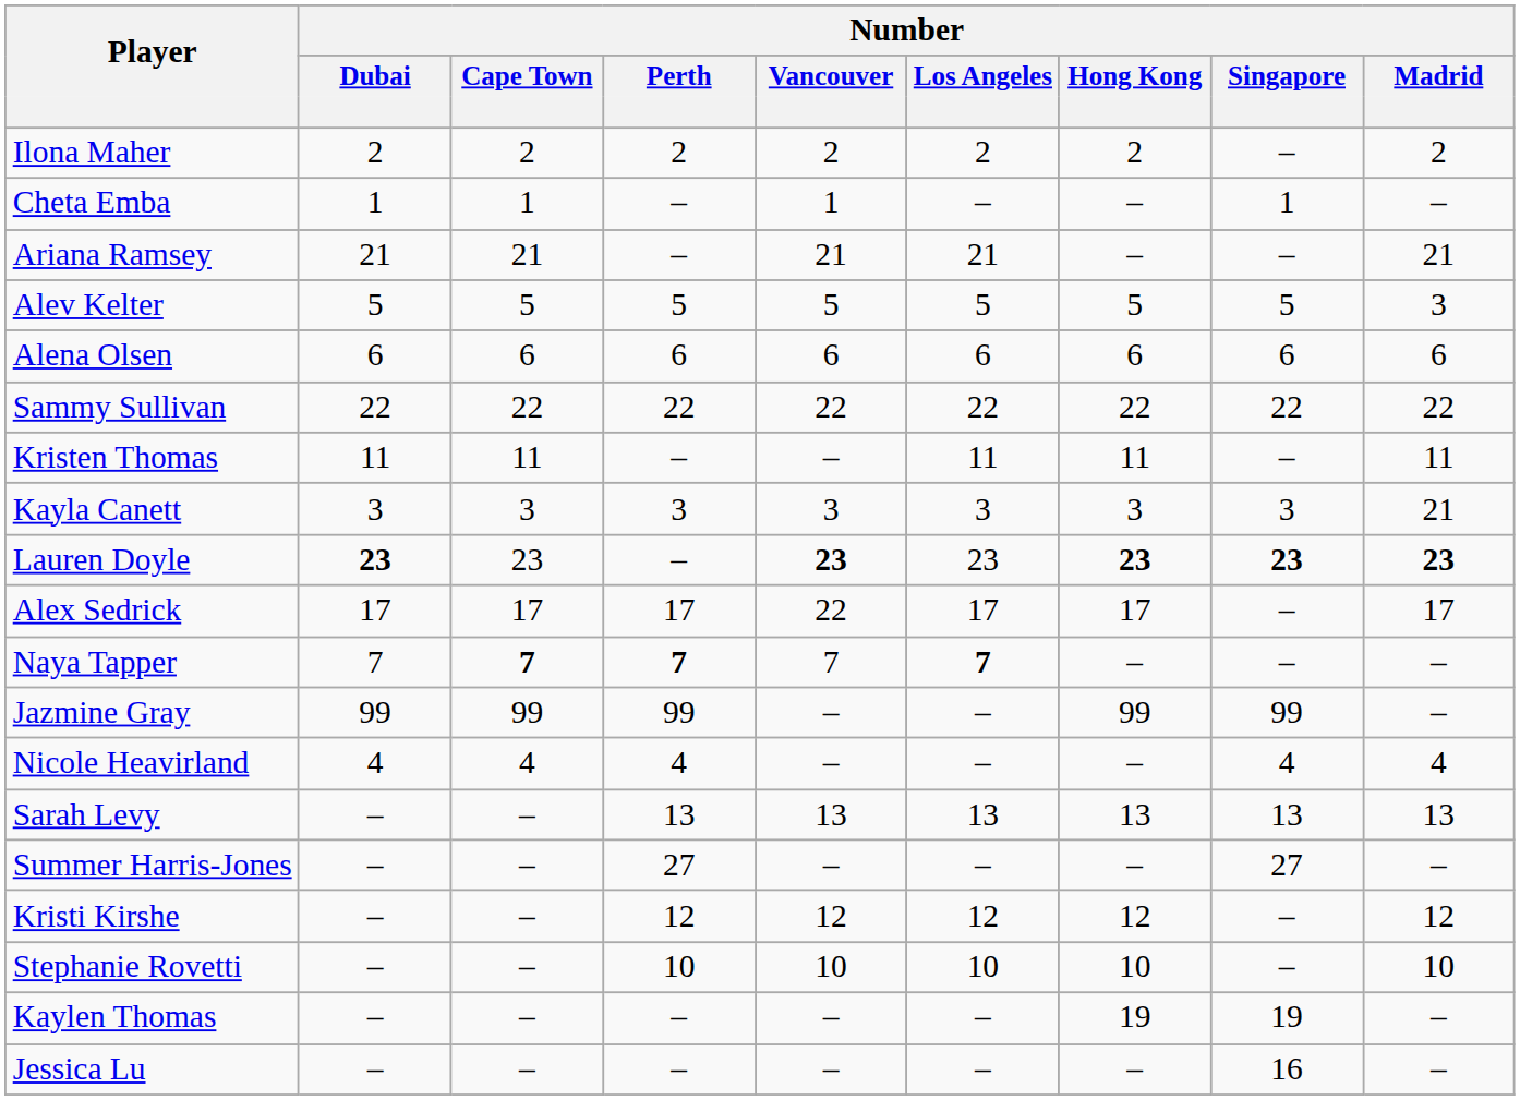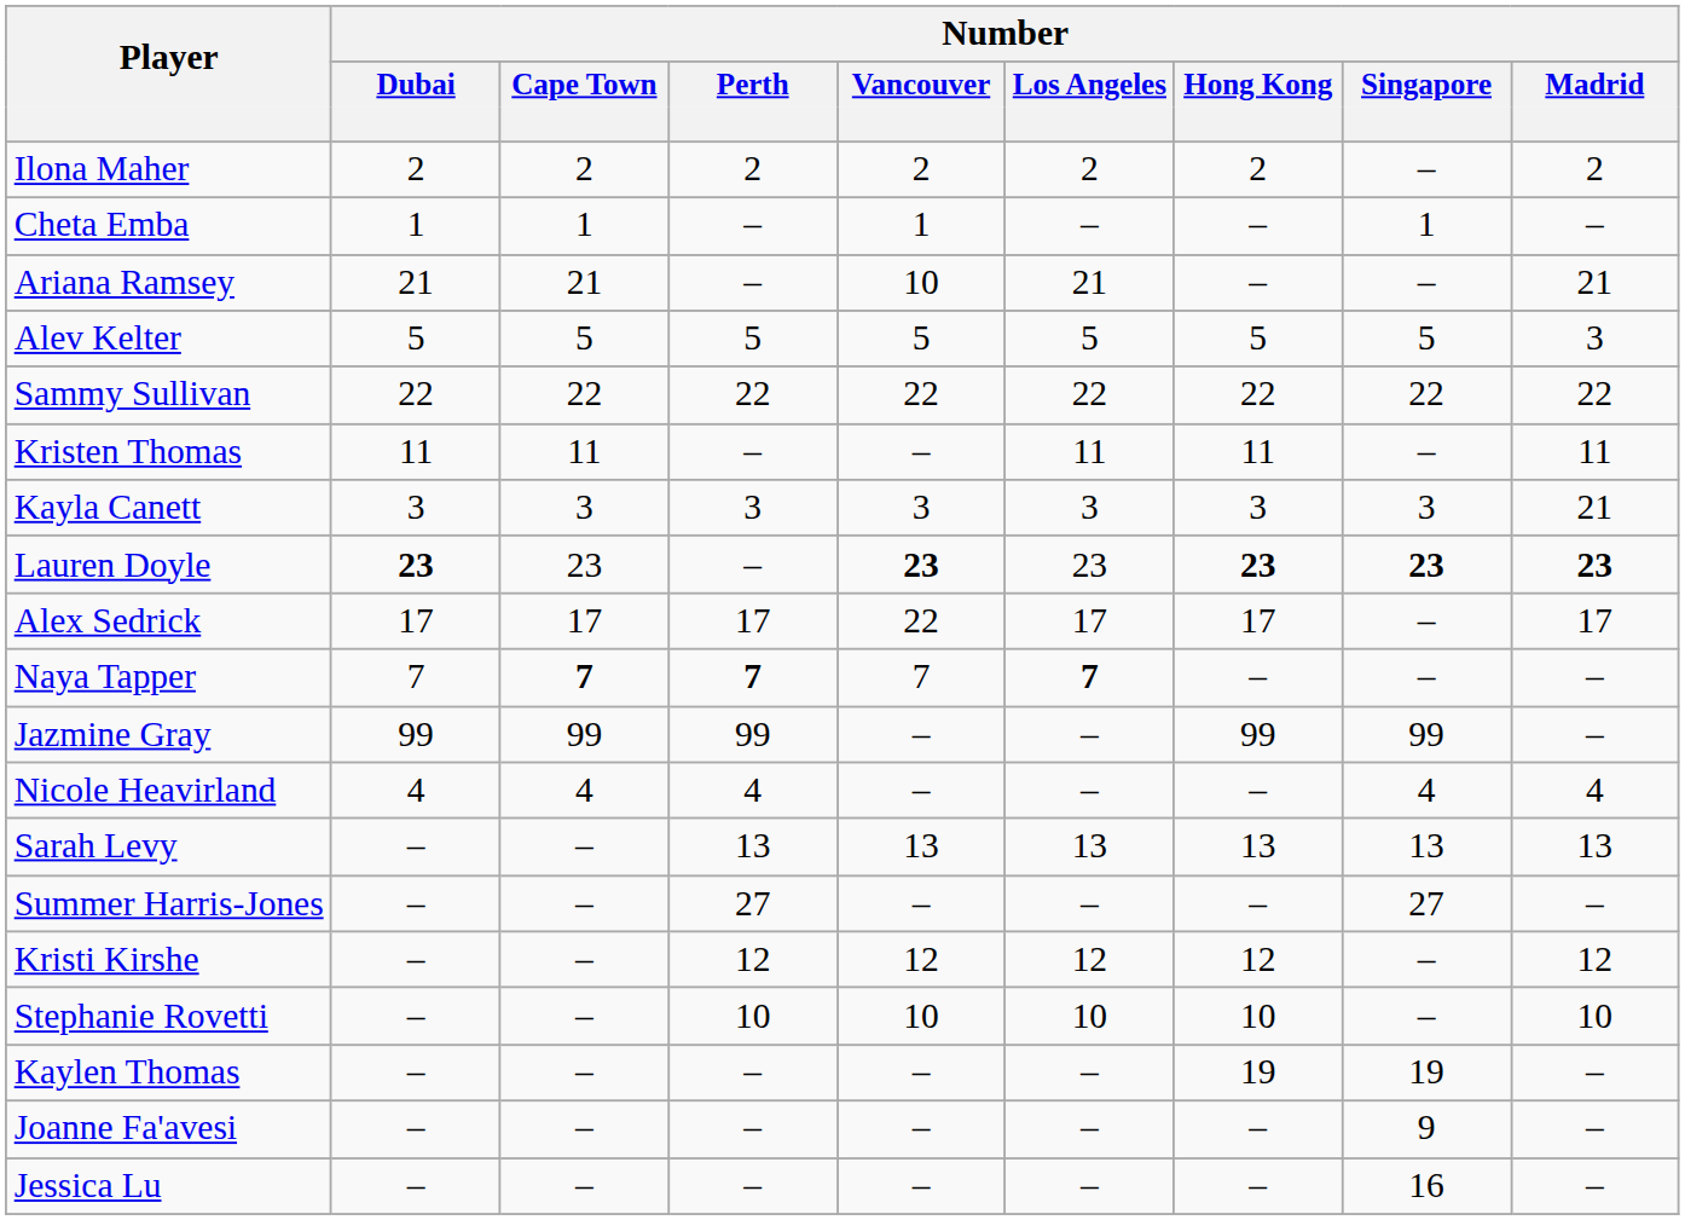 <table class="wikitable sortable" style="text-align:center;">
 <tr>
 <th rowspan="2" style="border-bottom:0px;">Player</th>
 <th colspan="8">Number</th>
 </tr>
 <tr>
 <th valign="top" style="width:5.2em; border-bottom:0px; padding:2px; font-size:85%;"><a href='#'>Dubai</a></th>
 <th valign="top" style="width:5.2em; border-bottom:0px; padding:2px; font-size:85%;"><a href='#'>Cape Town</a></th>
 <th valign="top" style="width:5.2em; border-bottom:0px; padding:2px; font-size:85%;"><a href='#'>Perth</a></th>
 <th valign="top" style="width:5.2em; border-bottom:0px; padding:2px; font-size:85%;"><a href='#'>Vancouver</a></th>
 <th valign="top" style="width:5.2em; border-bottom:0px; padding:2px; font-size:85%;"><a href='#'>Los Angeles</a></th>
 <th valign="top" style="width:5.2em; border-bottom:0px; padding:2px; font-size:85%;"><a href='#'>Hong Kong</a></th>
 <th valign="top" style="width:5.2em; border-bottom:0px; padding:2px; font-size:85%;"><a href='#'>Singapore</a></th>
 <th valign="top" style="width:5.2em; border-bottom:0px; padding:2px; font-size:85%;"><a href='#'>Madrid</a></th>
 </tr>
 <tr style="line-height:8px;">
 <th style="border-top:0px;"> </th>
 <th data-sort-type="number" style="border-top:0px;"></th>
 <th data-sort-type="number" style="border-top:0px;"></th>
 <th data-sort-type="number" style="border-top:0px;"></th>
 <th data-sort-type="number" style="border-top:0px;"></th>
 <th data-sort-type="number" style="border-top:0px;"></th>
 <th data-sort-type="number" style="border-top:0px;"></th>
 <th data-sort-type="number" style="border-top:0px;"></th>
 <th data-sort-type="number" style="border-top:0px;"></th>
 </tr>
 <tr>
 <td align="left"><a href='#'>Ilona Maher</a></td>
 <td>2</td>
 <td>2</td>
 <td>2</td>
 <td>2</td>
 <td>2</td>
 <td>2</td>
 <td>–</td>
 <td>2</td>
 </tr>
 <tr>
 <td align="left"><a href='#'>Cheta Emba</a></td>
 <td>1</td>
 <td>1</td>
 <td>–</td>
 <td>1</td>
 <td>–</td>
 <td>–</td>
 <td>1</td>
 <td>–</td>
 </tr>
 <tr>
 <td align="left"><a href='#'>Ariana Ramsey</a></td>
 <td>21</td>
 <td>21</td>
 <td>–</td>
-<td>21</td>
+<td>10</td>
 <td>21</td>
 <td>–</td>
 <td>–</td>
 <td>21</td>
 </tr>
 <tr>
 <td align="left"><a href='#'>Alev Kelter</a></td>
 <td>5</td>
 <td>5</td>
 <td>5</td>
 <td>5</td>
 <td>5</td>
 <td>5</td>
 <td>5</td>
 <td>3</td>
-</tr>
-<tr>
-<td align="left"><a href='#'>Alena Olsen</a></td>
-<td>6</td>
-<td>6</td>
-<td>6</td>
-<td>6</td>
-<td>6</td>
-<td>6</td>
-<td>6</td>
-<td>6</td>
 </tr>
 <tr>
 <td align="left"><a href='#'>Sammy Sullivan</a></td>
 <td>22</td>
 <td>22</td>
 <td>22</td>
 <td>22</td>
 <td>22</td>
 <td>22</td>
 <td>22</td>
 <td>22</td>
 </tr>
 <tr>
 <td align="left"><a href='#'>Kristen Thomas</a></td>
 <td>11</td>
 <td>11</td>
 <td>–</td>
 <td>–</td>
 <td>11</td>
 <td>11</td>
 <td>–</td>
 <td>11</td>
 </tr>
 <tr>
 <td align="left"><a href='#'>Kayla Canett</a></td>
 <td>3</td>
 <td>3</td>
 <td>3</td>
 <td>3</td>
 <td>3</td>
 <td>3</td>
 <td>3</td>
 <td>21</td>
 </tr>
 <tr>
 <td align="left"><a href='#'>Lauren Doyle</a></td>
 <td><strong>23</strong></td>
 <td>23</td>
 <td>–</td>
 <td><strong>23</strong></td>
 <td>23</td>
 <td><strong>23</strong></td>
 <td><strong>23</strong></td>
 <td><strong>23</strong></td>
 </tr>
 <tr>
 <td align="left"><a href='#'>Alex Sedrick</a></td>
 <td>17</td>
 <td>17</td>
 <td>17</td>
 <td>22</td>
 <td>17</td>
 <td>17</td>
 <td>–</td>
 <td>17</td>
 </tr>
 <tr>
 <td align="left"><a href='#'>Naya Tapper</a></td>
 <td>7</td>
 <td><strong>7</strong></td>
 <td><strong>7</strong></td>
 <td>7</td>
 <td><strong>7</strong></td>
 <td>–</td>
 <td>–</td>
 <td>–</td>
 </tr>
 <tr>
 <td align="left"><a href='#'>Jazmine Gray</a></td>
 <td>99</td>
 <td>99</td>
 <td>99</td>
 <td>–</td>
 <td>–</td>
 <td>99</td>
 <td>99</td>
 <td>–</td>
 </tr>
 <tr>
 <td align="left"><a href='#'>Nicole Heavirland</a></td>
 <td>4</td>
 <td>4</td>
 <td>4</td>
 <td>–</td>
 <td>–</td>
 <td>–</td>
 <td>4</td>
 <td>4</td>
 </tr>
 <tr>
 <td align="left"><a href='#'>Sarah Levy</a></td>
 <td>–</td>
 <td>–</td>
 <td>13</td>
 <td>13</td>
 <td>13</td>
 <td>13</td>
 <td>13</td>
 <td>13</td>
 </tr>
 <tr>
 <td align="left"><a href='#'>Summer Harris-Jones</a></td>
 <td>–</td>
 <td>–</td>
 <td>27</td>
 <td>–</td>
 <td>–</td>
 <td>–</td>
 <td>27</td>
 <td>–</td>
 </tr>
 <tr>
 <td align="left"><a href='#'>Kristi Kirshe</a></td>
 <td>–</td>
 <td>–</td>
 <td>12</td>
 <td>12</td>
 <td>12</td>
 <td>12</td>
 <td>–</td>
 <td>12</td>
 </tr>
 <tr>
 <td align="left"><a href='#'>Stephanie Rovetti</a></td>
 <td>–</td>
 <td>–</td>
 <td>10</td>
 <td>10</td>
 <td>10</td>
 <td>10</td>
 <td>–</td>
 <td>10</td>
 </tr>
 <tr>
 <td align="left"><a href='#'>Kaylen Thomas</a></td>
 <td>–</td>
 <td>–</td>
 <td>–</td>
 <td>–</td>
 <td>–</td>
 <td>19</td>
 <td>19</td>
 <td>–</td>
 </tr>
 <tr>
+<td align="left"><a href='#'>Joanne Fa'avesi</a></td>
+<td>–</td>
+<td>–</td>
+<td>–</td>
+<td>–</td>
+<td>–</td>
+<td>–</td>
+<td>9</td>
+<td>–</td>
+</tr>
+<tr>
 <td align="left"><a href='#'>Jessica Lu</a></td>
 <td>–</td>
 <td>–</td>
 <td>–</td>
 <td>–</td>
 <td>–</td>
 <td>–</td>
 <td>16</td>
 <td>–</td>
 </tr>
 </table>
